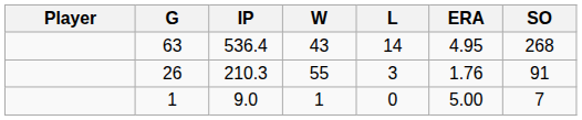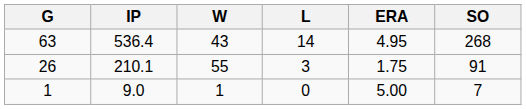 <table class="wikitable sortable">
 <tr>
-<th bgcolor="#DDDDFF" width="16%">Player</th>
 <th bgcolor="#DDDDFF" width="9%">G</th>
 <th bgcolor="#DDDDFF" width="9%">IP</th>
 <th bgcolor="#DDDDFF" width="9%">W</th>
 <th bgcolor="#DDDDFF" width="9%">L</th>
 <th bgcolor="#DDDDFF" width="9%">ERA</th>
 <th bgcolor="#DDDDFF" width="9%">SO</th>
 </tr>
 <tr align="center">
-<td></td>
 <td>63</td>
 <td>536.4</td>
 <td>43</td>
 <td>14</td>
 <td>4.95</td>
 <td>268</td>
 </tr>
 <tr align="center">
-<td></td>
 <td>26</td>
-<td>210.3</td>
+<td>210.1</td>
 <td>55</td>
 <td>3</td>
-<td>1.76</td>
+<td>1.75</td>
 <td>91</td>
 </tr>
 <tr align="center">
-<td></td>
 <td>1</td>
 <td>9.0</td>
 <td>1</td>
 <td>0</td>
 <td>5.00</td>
 <td>7</td>
 </tr>
 </table>
